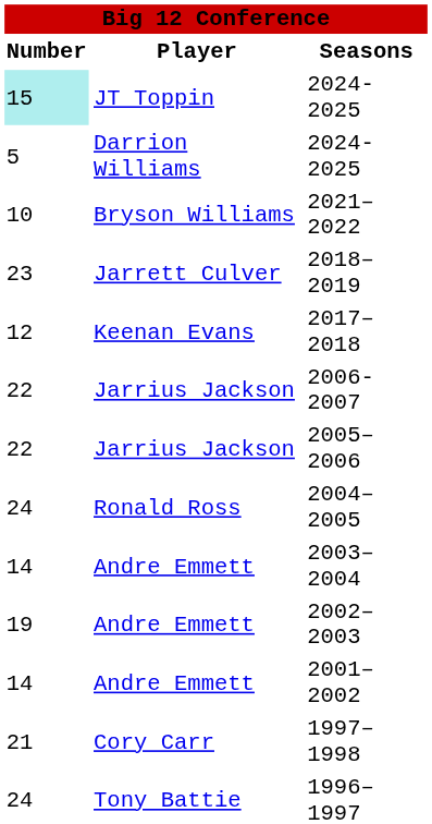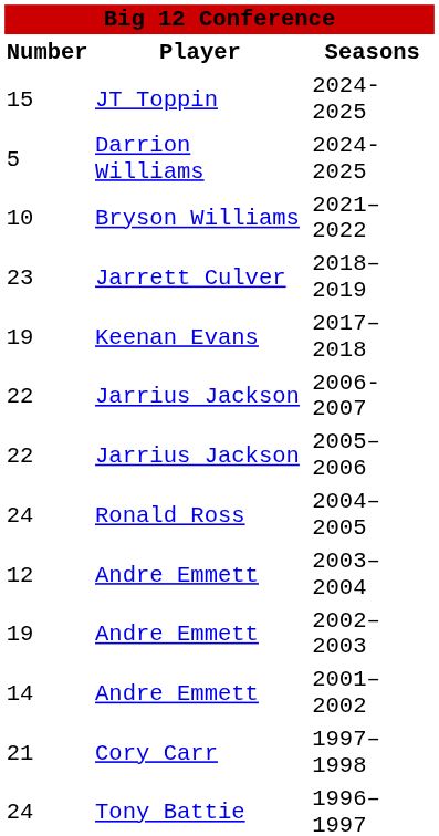 <table width="250" class="toccolours" style="margin-right:1em" |>
 <tr>
 <th colspan="3" style="text-align: center; background:#CC0000"><span><strong>Big 12 Conference</strong></span></th>
 </tr>
 <tr>
 <th>Number</th>
 <th>Player</th>
 <th>Seasons</th>
 </tr>
 <tr>
-<td style="background: paleturquoise;">15</td>
+<td>15</td>
 <td><a href='#'>JT Toppin</a></td>
 <td>2024-2025</td>
 </tr>
 <tr>
 <td>5</td>
 <td><a href='#'>Darrion Williams</a></td>
 <td>2024-2025</td>
 </tr>
 <tr>
 <td>10</td>
 <td><a href='#'>Bryson Williams</a></td>
 <td>2021–2022</td>
 </tr>
 <tr>
 <td>23</td>
 <td><a href='#'>Jarrett Culver</a></td>
 <td>2018–2019</td>
 </tr>
 <tr>
-<td>12</td>
+<td>19</td>
 <td><a href='#'>Keenan Evans</a></td>
 <td>2017–2018</td>
 </tr>
 <tr>
 <td>22</td>
 <td><a href='#'>Jarrius Jackson</a></td>
 <td>2006-2007</td>
 </tr>
 <tr>
 <td>22</td>
 <td><a href='#'>Jarrius Jackson</a></td>
 <td>2005–2006</td>
 </tr>
 <tr>
 <td>24</td>
 <td><a href='#'>Ronald Ross</a></td>
 <td>2004–2005</td>
 </tr>
 <tr>
-<td>14</td>
+<td>12</td>
 <td><a href='#'>Andre Emmett</a></td>
 <td>2003–2004</td>
 </tr>
 <tr>
 <td>19</td>
 <td><a href='#'>Andre Emmett</a></td>
 <td>2002–2003</td>
 </tr>
 <tr>
 <td>14</td>
 <td><a href='#'>Andre Emmett</a></td>
 <td>2001–2002</td>
 </tr>
 <tr>
 <td>21</td>
 <td><a href='#'>Cory Carr</a></td>
 <td>1997–1998</td>
 </tr>
 <tr>
 <td>24</td>
 <td><a href='#'>Tony Battie</a></td>
 <td>1996–1997</td>
 </tr>
 </table>
